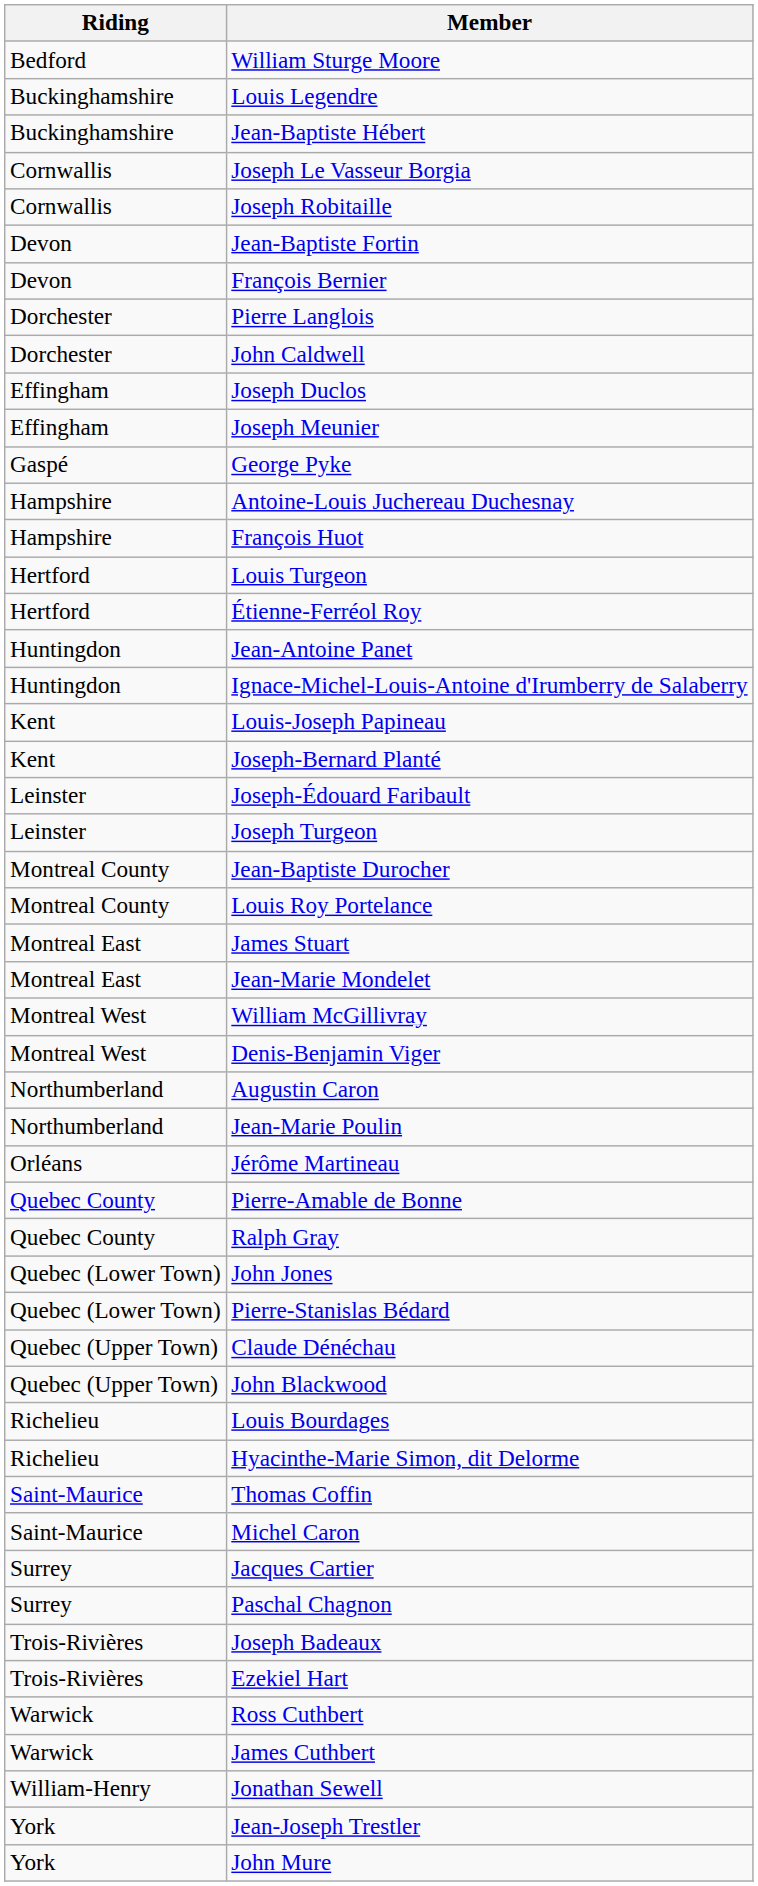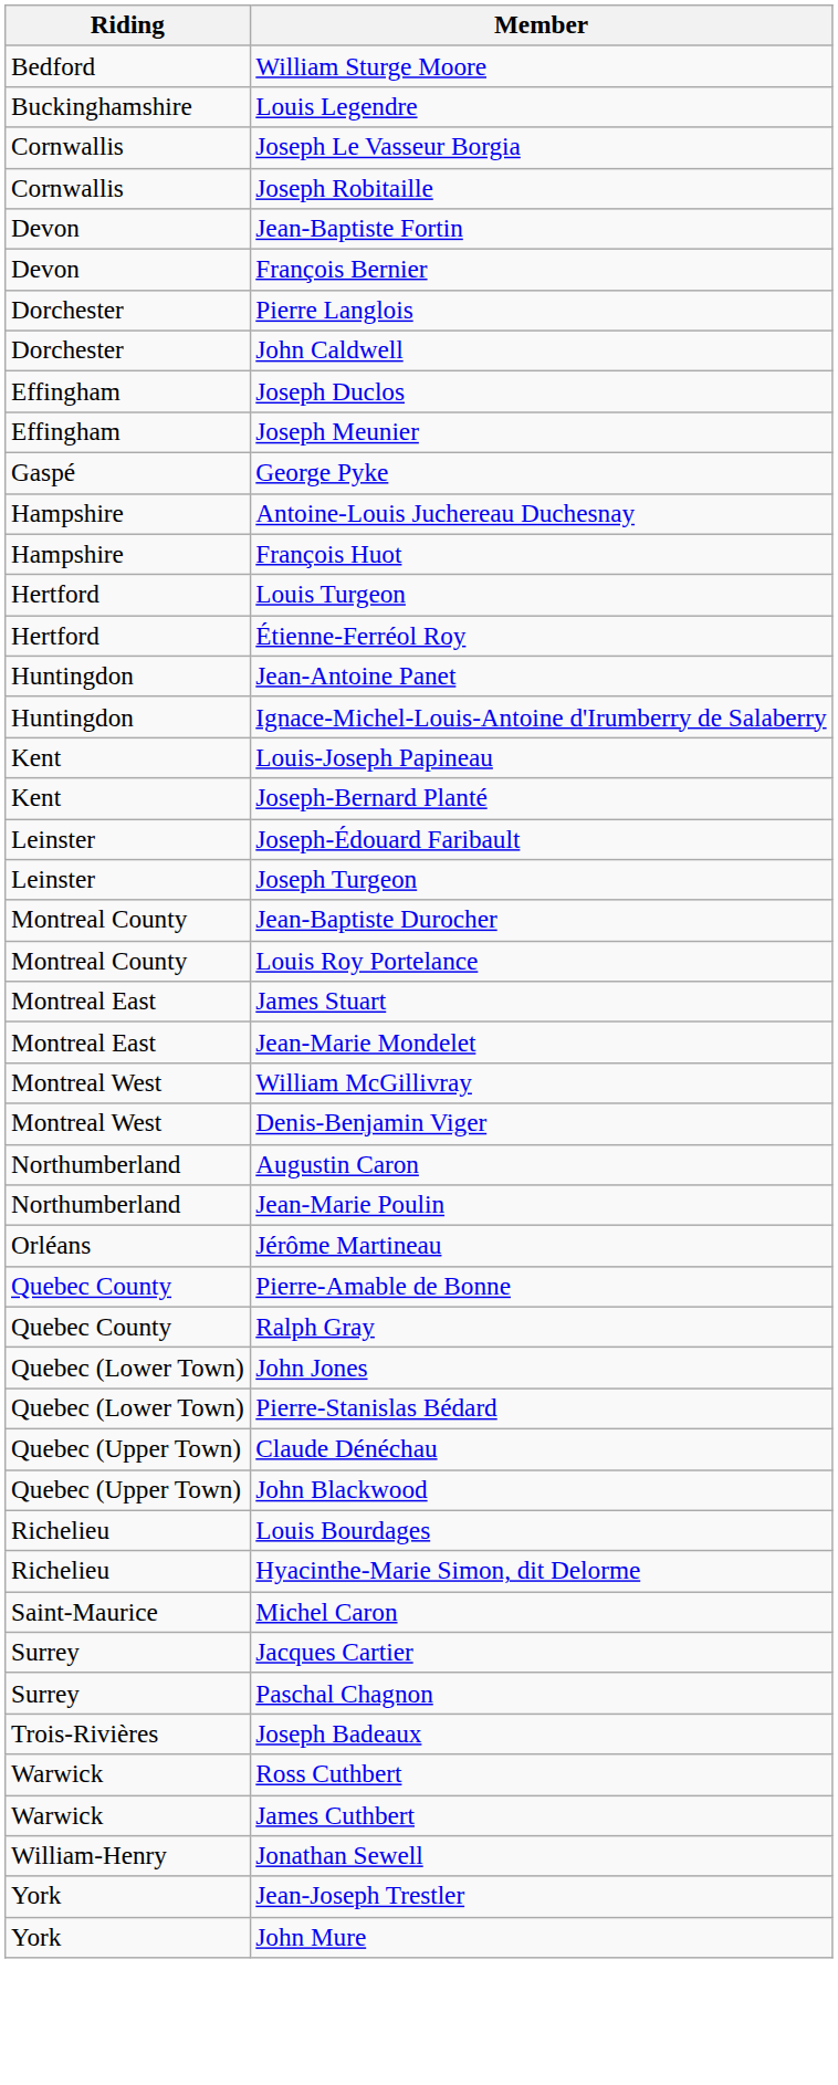 <table class="wikitable">
 <tr>
 <th>Riding</th>
 <th>Member</th>
 </tr>
 <tr>
 <td>Bedford</td>
 <td><a href='#'>William Sturge Moore</a></td>
 </tr>
 <tr>
 <td>Buckinghamshire</td>
 <td><a href='#'>Louis Legendre</a></td>
-</tr>
-<tr>
-<td>Buckinghamshire</td>
-<td><a href='#'>Jean-Baptiste Hébert</a></td>
 </tr>
 <tr>
 <td>Cornwallis</td>
 <td><a href='#'>Joseph Le Vasseur Borgia</a></td>
 </tr>
 <tr>
 <td>Cornwallis</td>
 <td><a href='#'>Joseph Robitaille</a></td>
 </tr>
 <tr>
 <td>Devon</td>
 <td><a href='#'>Jean-Baptiste Fortin</a></td>
 </tr>
 <tr>
 <td>Devon</td>
 <td><a href='#'>François Bernier</a></td>
 </tr>
 <tr>
 <td>Dorchester</td>
 <td><a href='#'>Pierre Langlois</a></td>
 </tr>
 <tr>
 <td>Dorchester</td>
 <td><a href='#'>John Caldwell</a></td>
 </tr>
 <tr>
 <td>Effingham</td>
 <td><a href='#'>Joseph Duclos</a></td>
 </tr>
 <tr>
 <td>Effingham</td>
 <td><a href='#'>Joseph Meunier</a></td>
 </tr>
 <tr>
 <td>Gaspé</td>
 <td><a href='#'>George Pyke</a></td>
 </tr>
 <tr>
 <td>Hampshire</td>
 <td><a href='#'>Antoine-Louis Juchereau Duchesnay</a></td>
 </tr>
 <tr>
 <td>Hampshire</td>
 <td><a href='#'>François Huot</a></td>
 </tr>
 <tr>
 <td>Hertford</td>
 <td><a href='#'>Louis Turgeon</a></td>
 </tr>
 <tr>
 <td>Hertford</td>
 <td><a href='#'>Étienne-Ferréol Roy</a></td>
 </tr>
 <tr>
 <td>Huntingdon</td>
 <td><a href='#'>Jean-Antoine Panet</a></td>
 </tr>
 <tr>
 <td>Huntingdon</td>
 <td><a href='#'>Ignace-Michel-Louis-Antoine d'Irumberry de Salaberry</a></td>
 </tr>
 <tr>
 <td>Kent</td>
 <td><a href='#'>Louis-Joseph Papineau</a></td>
 </tr>
 <tr>
 <td>Kent</td>
 <td><a href='#'>Joseph-Bernard Planté</a></td>
 </tr>
 <tr>
 <td>Leinster</td>
 <td><a href='#'>Joseph-Édouard Faribault</a></td>
 </tr>
 <tr>
 <td>Leinster</td>
 <td><a href='#'>Joseph Turgeon</a></td>
 </tr>
 <tr>
 <td>Montreal County</td>
 <td><a href='#'>Jean-Baptiste Durocher</a></td>
 </tr>
 <tr>
 <td>Montreal County</td>
 <td><a href='#'>Louis Roy Portelance</a></td>
 </tr>
 <tr>
 <td>Montreal East</td>
 <td><a href='#'>James Stuart</a></td>
 </tr>
 <tr>
 <td>Montreal East</td>
 <td><a href='#'>Jean-Marie Mondelet</a></td>
 </tr>
 <tr>
 <td>Montreal West</td>
 <td><a href='#'>William McGillivray</a></td>
 </tr>
 <tr>
 <td>Montreal West</td>
 <td><a href='#'>Denis-Benjamin Viger</a></td>
 </tr>
 <tr>
 <td>Northumberland</td>
 <td><a href='#'>Augustin Caron</a></td>
 </tr>
 <tr>
 <td>Northumberland</td>
 <td><a href='#'>Jean-Marie Poulin</a></td>
 </tr>
 <tr>
 <td>Orléans</td>
 <td><a href='#'>Jérôme Martineau</a></td>
 </tr>
 <tr>
 <td><a href='#'>Quebec County</a></td>
 <td><a href='#'>Pierre-Amable de Bonne</a></td>
 </tr>
 <tr>
 <td>Quebec County</td>
 <td><a href='#'>Ralph Gray</a></td>
 </tr>
 <tr>
 <td>Quebec (Lower Town)</td>
 <td><a href='#'>John Jones</a></td>
 </tr>
 <tr>
 <td>Quebec (Lower Town)</td>
 <td><a href='#'>Pierre-Stanislas Bédard</a></td>
 </tr>
 <tr>
 <td>Quebec (Upper Town)</td>
 <td><a href='#'>Claude Dénéchau</a></td>
 </tr>
 <tr>
 <td>Quebec (Upper Town)</td>
 <td><a href='#'>John Blackwood</a></td>
 </tr>
 <tr>
 <td>Richelieu</td>
 <td><a href='#'>Louis Bourdages</a></td>
 </tr>
 <tr>
 <td>Richelieu</td>
 <td><a href='#'>Hyacinthe-Marie Simon, dit Delorme</a></td>
 </tr>
 <tr>
-<td><a href='#'>Saint-Maurice</a></td>
-<td><a href='#'>Thomas Coffin</a></td>
-</tr>
-<tr>
 <td>Saint-Maurice</td>
 <td><a href='#'>Michel Caron</a></td>
 </tr>
 <tr>
 <td>Surrey</td>
 <td><a href='#'>Jacques Cartier</a></td>
 </tr>
 <tr>
 <td>Surrey</td>
 <td><a href='#'>Paschal Chagnon</a></td>
 </tr>
 <tr>
 <td>Trois-Rivières</td>
 <td><a href='#'>Joseph Badeaux</a></td>
-</tr>
-<tr>
-<td>Trois-Rivières</td>
-<td><a href='#'>Ezekiel Hart</a></td>
 </tr>
 <tr>
 <td>Warwick</td>
 <td><a href='#'>Ross Cuthbert</a></td>
 </tr>
 <tr>
 <td>Warwick</td>
 <td><a href='#'>James Cuthbert</a></td>
 </tr>
 <tr>
 <td>William-Henry</td>
 <td><a href='#'>Jonathan Sewell</a></td>
 </tr>
 <tr>
 <td>York</td>
 <td><a href='#'>Jean-Joseph Trestler</a></td>
 </tr>
 <tr>
 <td>York</td>
 <td><a href='#'>John Mure</a></td>
 </tr>
 </table>
